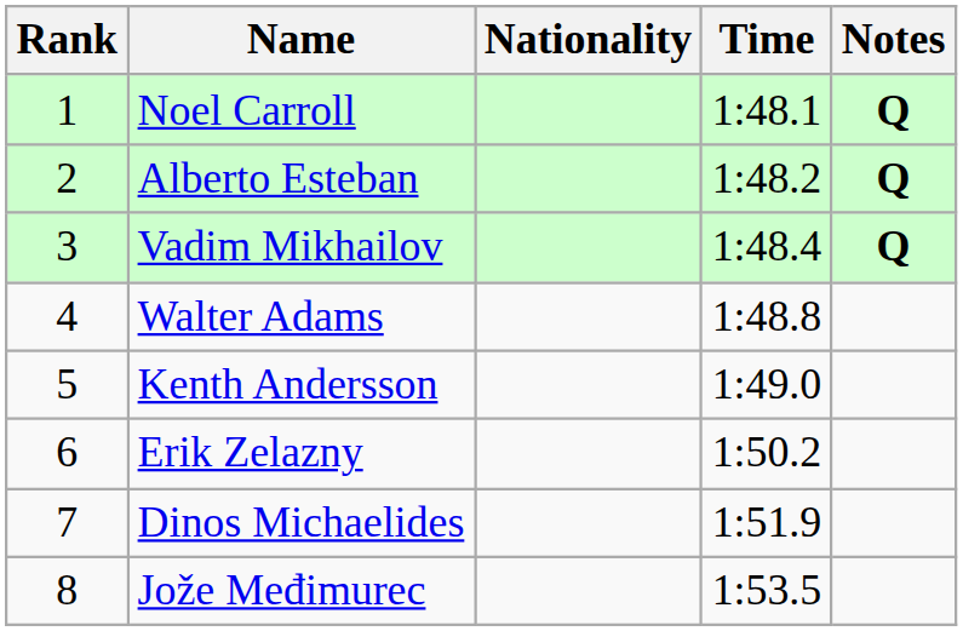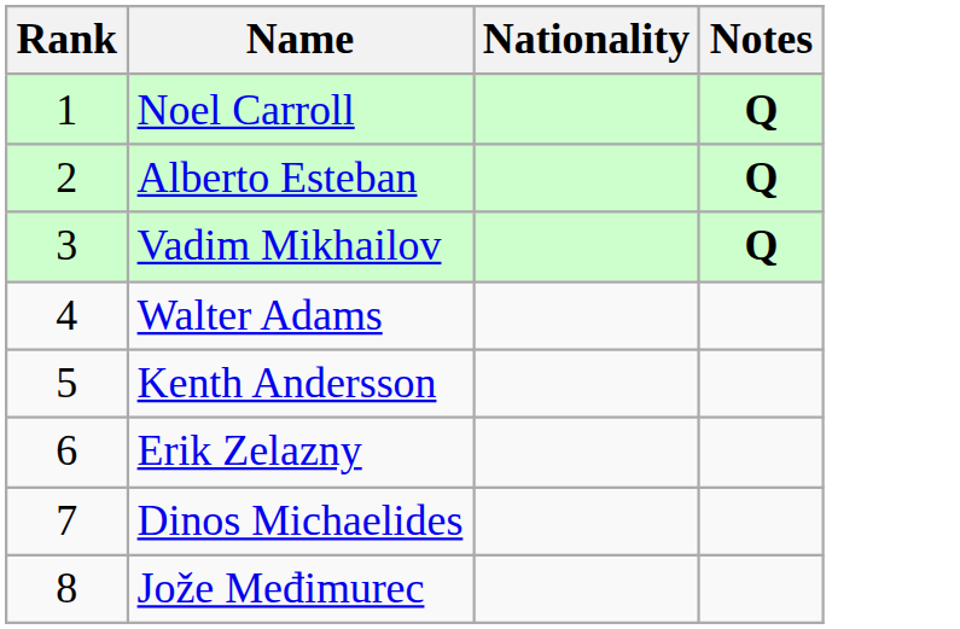 <table class="wikitable sortable" style="text-align:center">
 <tr>
 <th>Rank</th>
 <th>Name</th>
 <th>Nationality</th>
-<th>Time</th>
 <th>Notes</th>
 </tr>
 <tr bgcolor=ccffcc>
 <td>1</td>
 <td align=left><a href='#'>Noel Carroll</a></td>
 <td align=left></td>
-<td>1:48.1</td>
 <td><strong>Q</strong></td>
 </tr>
 <tr bgcolor=ccffcc>
 <td>2</td>
 <td align=left><a href='#'>Alberto Esteban</a></td>
 <td align=left></td>
-<td>1:48.2</td>
 <td><strong>Q</strong></td>
 </tr>
 <tr bgcolor=ccffcc>
 <td>3</td>
 <td align=left><a href='#'>Vadim Mikhailov</a></td>
 <td align=left></td>
-<td>1:48.4</td>
 <td><strong>Q</strong></td>
 </tr>
 <tr>
 <td>4</td>
 <td align=left><a href='#'>Walter Adams</a></td>
 <td align=left></td>
-<td>1:48.8</td>
 <td></td>
 </tr>
 <tr>
 <td>5</td>
 <td align=left><a href='#'>Kenth Andersson</a></td>
 <td align=left></td>
-<td>1:49.0</td>
 <td></td>
 </tr>
 <tr>
 <td>6</td>
 <td align=left><a href='#'>Erik Zelazny</a></td>
 <td align=left></td>
-<td>1:50.2</td>
 <td></td>
 </tr>
 <tr>
 <td>7</td>
 <td align=left><a href='#'>Dinos Michaelides</a></td>
 <td align=left></td>
-<td>1:51.9</td>
 <td></td>
 </tr>
 <tr>
 <td>8</td>
 <td align=left><a href='#'>Jože Međimurec</a></td>
 <td align=left></td>
-<td>1:53.5</td>
 <td></td>
 </tr>
 </table>
